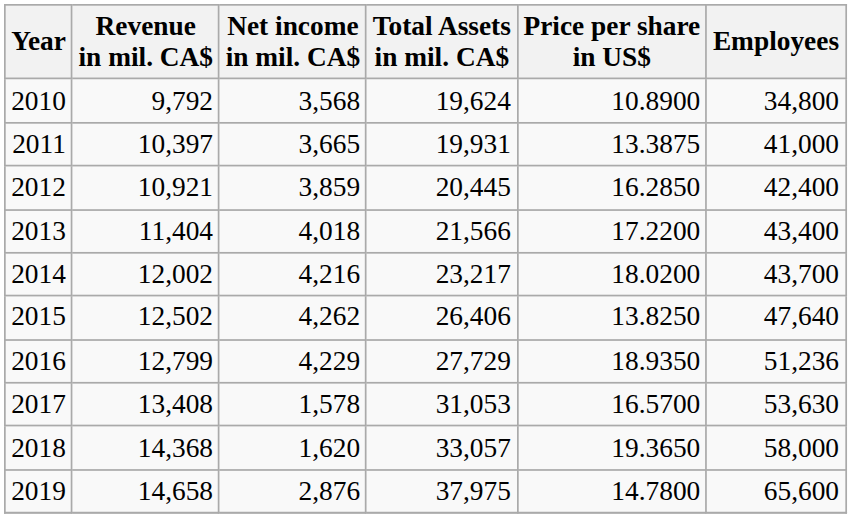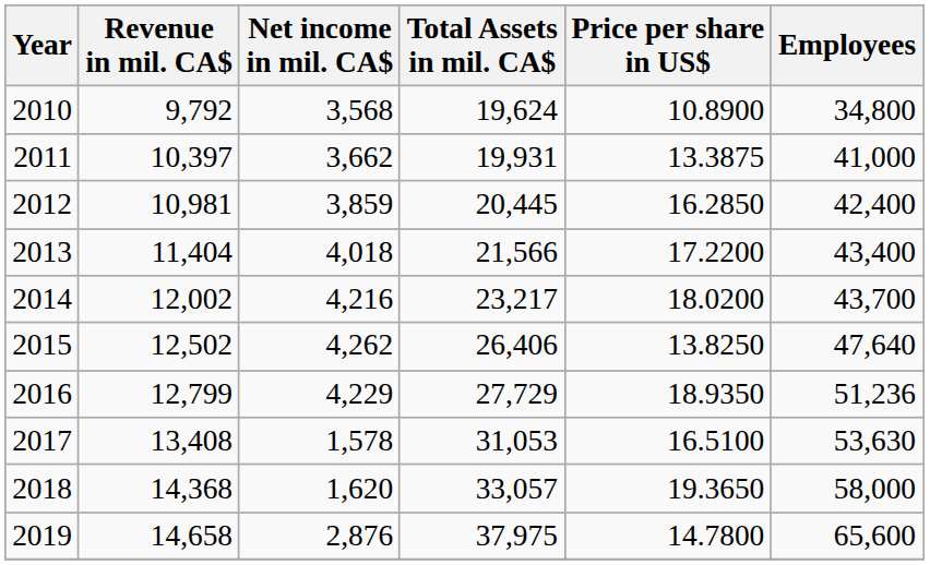 <table class="wikitable float-left" style="text-align: right;">
 <tr>
 <th>Year</th>
 <th>Revenue<br> in mil. CA$</th>
 <th>Net income<br> in mil. CA$</th>
 <th>Total Assets<br> in mil. CA$</th>
 <th>Price per share<br> in US$</th>
 <th>Employees</th>
 </tr>
 <tr>
 <td>2010</td>
 <td>9,792</td>
 <td>3,568</td>
 <td>19,624</td>
 <td>10.8900</td>
 <td>34,800</td>
 </tr>
 <tr>
 <td>2011</td>
 <td>10,397</td>
-<td>3,665</td>
+<td>3,662</td>
 <td>19,931</td>
 <td>13.3875</td>
 <td>41,000</td>
 </tr>
 <tr>
 <td>2012</td>
-<td>10,921</td>
+<td>10,981</td>
 <td>3,859</td>
 <td>20,445</td>
 <td>16.2850</td>
 <td>42,400</td>
 </tr>
 <tr>
 <td>2013</td>
 <td>11,404</td>
 <td>4,018</td>
 <td>21,566</td>
 <td>17.2200</td>
 <td>43,400</td>
 </tr>
 <tr>
 <td>2014</td>
 <td>12,002</td>
 <td>4,216</td>
 <td>23,217</td>
 <td>18.0200</td>
 <td>43,700</td>
 </tr>
 <tr>
 <td>2015</td>
 <td>12,502</td>
 <td>4,262</td>
 <td>26,406</td>
 <td>13.8250</td>
 <td>47,640</td>
 </tr>
 <tr>
 <td>2016</td>
 <td>12,799</td>
 <td>4,229</td>
 <td>27,729</td>
 <td>18.9350</td>
 <td>51,236</td>
 </tr>
 <tr>
 <td>2017</td>
 <td>13,408</td>
 <td>1,578</td>
 <td>31,053</td>
-<td>16.5700</td>
+<td>16.5100</td>
 <td>53,630</td>
 </tr>
 <tr>
 <td>2018</td>
 <td>14,368</td>
 <td>1,620</td>
 <td>33,057</td>
 <td>19.3650</td>
 <td>58,000</td>
 </tr>
 <tr>
 <td>2019</td>
 <td>14,658</td>
 <td>2,876</td>
 <td>37,975</td>
 <td>14.7800</td>
 <td>65,600</td>
 </tr>
 <tr>
 </tr>
 </table>
